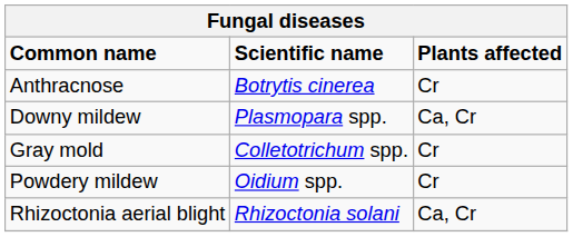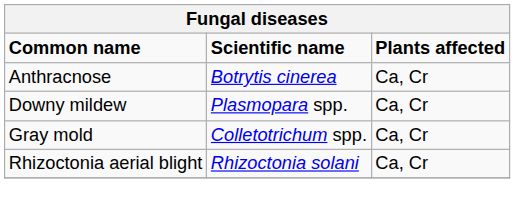 <table class="wikitable" style="clear">
 <tr>
 <th colspan=3><strong>Fungal diseases</strong><br></th>
 </tr>
 <tr>
 <td><strong>Common name</strong></td>
 <td><strong>Scientific name</strong></td>
 <td><strong>Plants affected</strong></td>
 </tr>
 <tr>
 <td>Anthracnose</td>
 <td><em><a href='#'>Botrytis cinerea</a></em></td>
-<td>Cr</td>
+<td>Ca, Cr</td>
 </tr>
 <tr>
 <td>Downy mildew</td>
 <td><em><a href='#'>Plasmopara</a></em>  spp.</td>
 <td>Ca, Cr</td>
 </tr>
 <tr>
 <td>Gray mold</td>
 <td><em><a href='#'>Colletotrichum</a></em> spp.</td>
-<td>Cr</td>
-</tr>
-<tr>
-<td>Powdery mildew</td>
-<td><em><a href='#'>Oidium</a></em> spp.</td>
-<td>Cr</td>
+<td>Ca, Cr</td>
 </tr>
 <tr>
 <td>Rhizoctonia aerial blight</td>
 <td><em><a href='#'>Rhizoctonia solani</a></em></td>
 <td>Ca, Cr</td>
 </tr>
 <tr>
 </tr>
 </table>
